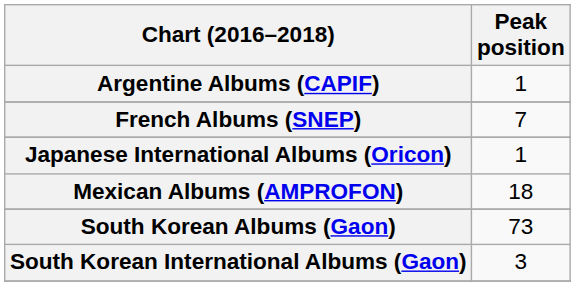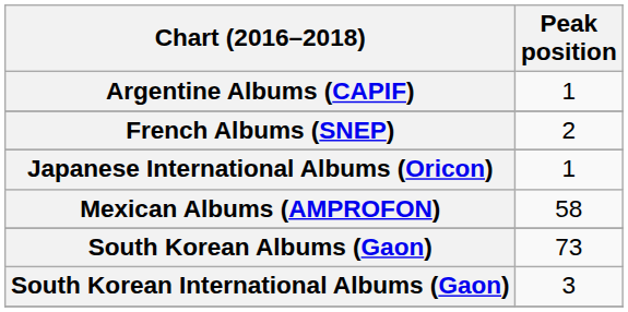 <table class="wikitable sortable plainrowheaders" style="text-align:center">
 <tr>
 <th scope="col">Chart (2016–2018)</th>
 <th scope="col">Peak<br>position</th>
 </tr>
 <tr>
 <th scope="row">Argentine Albums (<a href='#'>CAPIF</a>)</th>
 <td>1</td>
 </tr>
 <tr>
 </tr>
 <tr>
 </tr>
 <tr>
 </tr>
 <tr>
 </tr>
 <tr>
 </tr>
 <tr>
 </tr>
 <tr>
 </tr>
 <tr>
 </tr>
 <tr>
 </tr>
 <tr>
 </tr>
 <tr>
 </tr>
 <tr>
 <th scope="row">French Albums (<a href='#'>SNEP</a>)</th>
-<td>7</td>
+<td>2</td>
 </tr>
 <tr>
 </tr>
 <tr>
 </tr>
 <tr>
 </tr>
 <tr>
 </tr>
 <tr>
 </tr>
 <tr>
 </tr>
 <tr>
 <th scope="row">Japanese International Albums (<a href='#'>Oricon</a>)</th>
 <td>1</td>
 </tr>
 <tr>
 <th scope="row">Mexican Albums (<a href='#'>AMPROFON</a>)</th>
-<td>18</td>
+<td>58</td>
 </tr>
 <tr>
 </tr>
 <tr>
 </tr>
 <tr>
 </tr>
 <tr>
 </tr>
 <tr>
 </tr>
 <tr>
 <th scope="row">South Korean Albums (<a href='#'>Gaon</a>)</th>
 <td>73</td>
 </tr>
 <tr>
 <th scope="row">South Korean International Albums (<a href='#'>Gaon</a>)</th>
 <td>3</td>
 </tr>
 <tr>
 </tr>
 <tr>
 </tr>
 <tr>
 </tr>
 <tr>
 </tr>
 <tr>
 </tr>
 <tr>
 </tr>
 <tr>
 </tr>
 <tr>
 </tr>
 </table>
